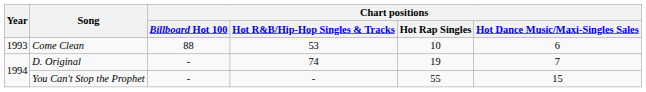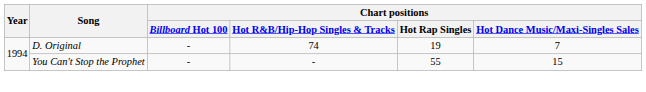 <table class="wikitable">
 <tr>
 <th rowspan="2">Year</th>
 <th rowspan="2">Song</th>
 <th colspan="4">Chart positions</th>
 </tr>
 <tr>
 <th><a href='#'><em>Billboard</em> Hot 100</a></th>
 <th><a href='#'>Hot R&B/Hip-Hop Singles & Tracks</a></th>
 <th>Hot Rap Singles</th>
 <th><a href='#'>Hot Dance Music/Maxi-Singles Sales</a></th>
-</tr>
-<tr>
-<td>1993</td>
-<td><em>Come Clean</em></td>
-<td style="text-align:center;">88</td>
-<td style="text-align:center;">53</td>
-<td style="text-align:center;">10</td>
-<td style="text-align:center;">6</td>
 </tr>
 <tr>
 <td rowspan="2">1994</td>
 <td><em>D. Original</em></td>
 <td style="text-align:center;">-</td>
 <td style="text-align:center;">74</td>
 <td style="text-align:center;">19</td>
 <td style="text-align:center;">7</td>
 </tr>
 <tr>
 <td><em>You Can't Stop the Prophet</em></td>
 <td style="text-align:center;">-</td>
 <td style="text-align:center;">-</td>
 <td style="text-align:center;">55</td>
 <td style="text-align:center;">15</td>
 </tr>
 </table>
